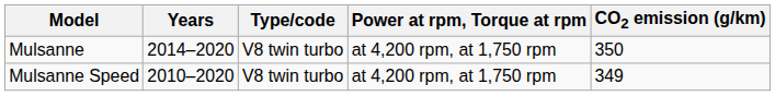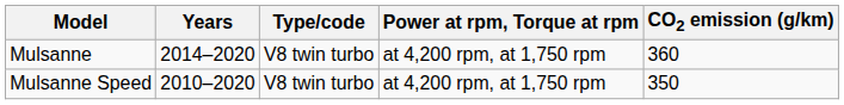 <table class="wikitable sortable collapsible">
 <tr>
 <th>Model</th>
 <th>Years</th>
 <th>Type/code</th>
 <th>Power at rpm, Torque at rpm</th>
 <th>CO<sub>2</sub> emission (g/km)</th>
 </tr>
 <tr>
 <td>Mulsanne</td>
 <td>2014–2020</td>
 <td> V8 twin turbo</td>
 <td> at 4,200 rpm,  at 1,750 rpm</td>
-<td>350</td>
+<td>360</td>
 </tr>
 <tr>
 <td>Mulsanne Speed</td>
 <td>2010–2020</td>
 <td> V8 twin turbo</td>
 <td> at 4,200 rpm,  at 1,750 rpm</td>
-<td>349</td>
+<td>350</td>
 </tr>
 </table>
